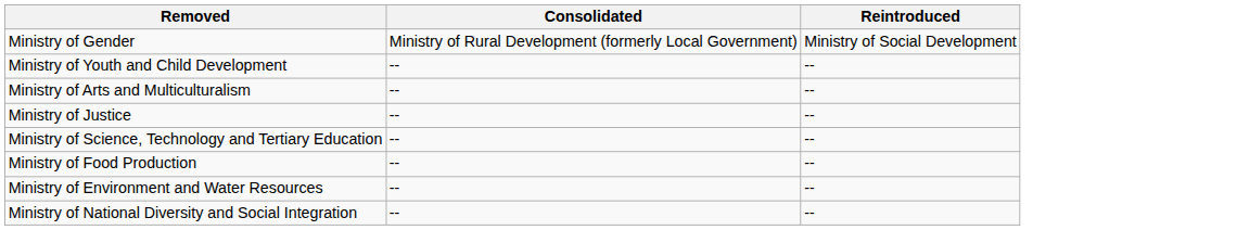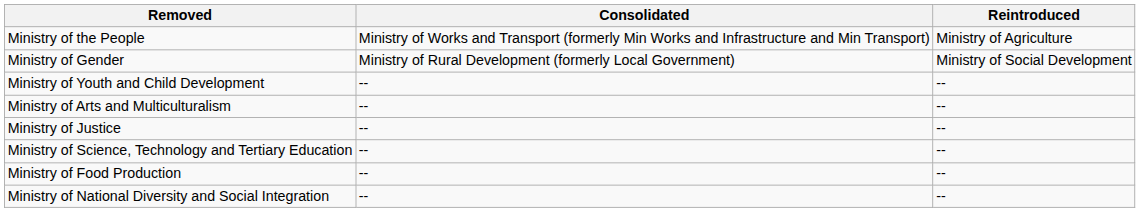 <table class="wikitable">
 <tr>
 <th>Removed</th>
 <th>Consolidated</th>
 <th>Reintroduced</th>
+</tr>
+<tr>
+<td>Ministry of the People</td>
+<td>Ministry of Works and Transport (formerly Min Works and Infrastructure and Min Transport)</td>
+<td>Ministry of Agriculture</td>
 </tr>
 <tr>
 <td>Ministry of Gender</td>
 <td>Ministry of Rural Development (formerly Local Government)</td>
 <td>Ministry of Social Development</td>
 </tr>
 <tr>
 <td>Ministry of Youth and Child Development</td>
 <td>--</td>
 <td>--</td>
 </tr>
 <tr>
 <td>Ministry of Arts and Multiculturalism</td>
 <td>--</td>
 <td>--</td>
 </tr>
 <tr>
 <td>Ministry of Justice</td>
 <td>--</td>
 <td>--</td>
 </tr>
 <tr>
 <td>Ministry of Science, Technology and Tertiary Education</td>
 <td>--</td>
 <td>--</td>
 </tr>
 <tr>
 <td>Ministry of Food Production</td>
 <td>--</td>
 <td>--</td>
 </tr>
 <tr>
-<td>Ministry of Environment and Water Resources</td>
-<td>--</td>
-<td>--</td>
-</tr>
-<tr>
 <td>Ministry of National Diversity and Social Integration</td>
 <td>--</td>
 <td>--</td>
 </tr>
 </table>
